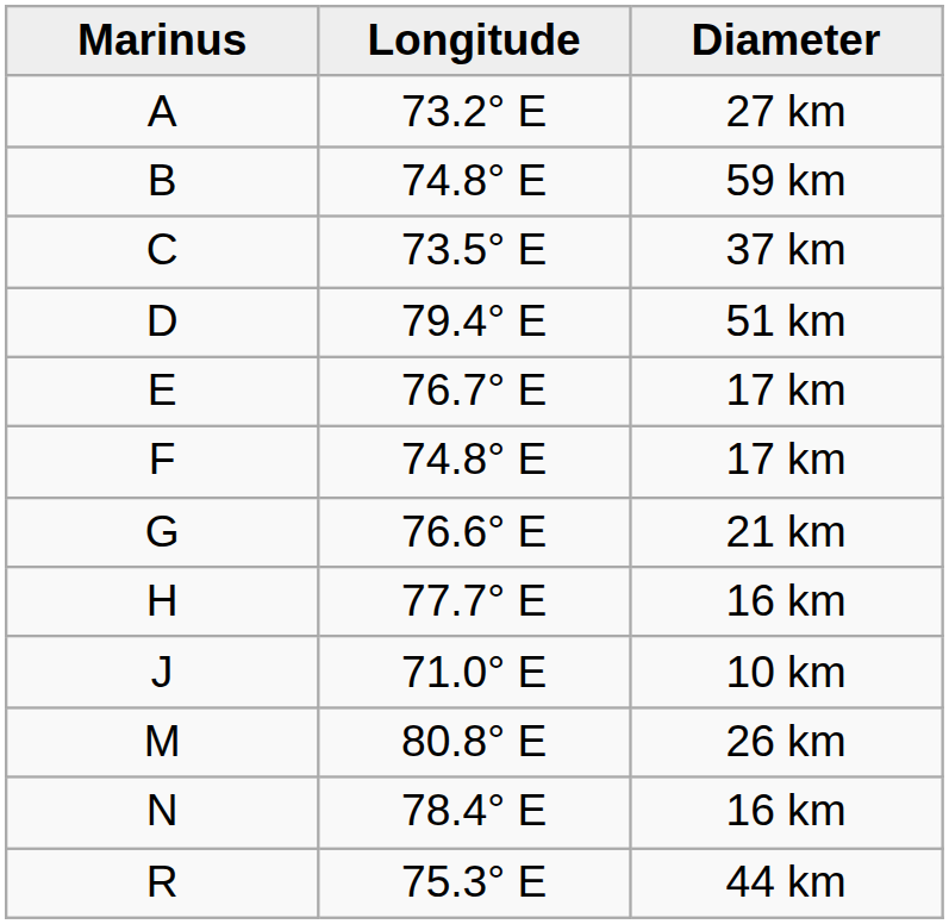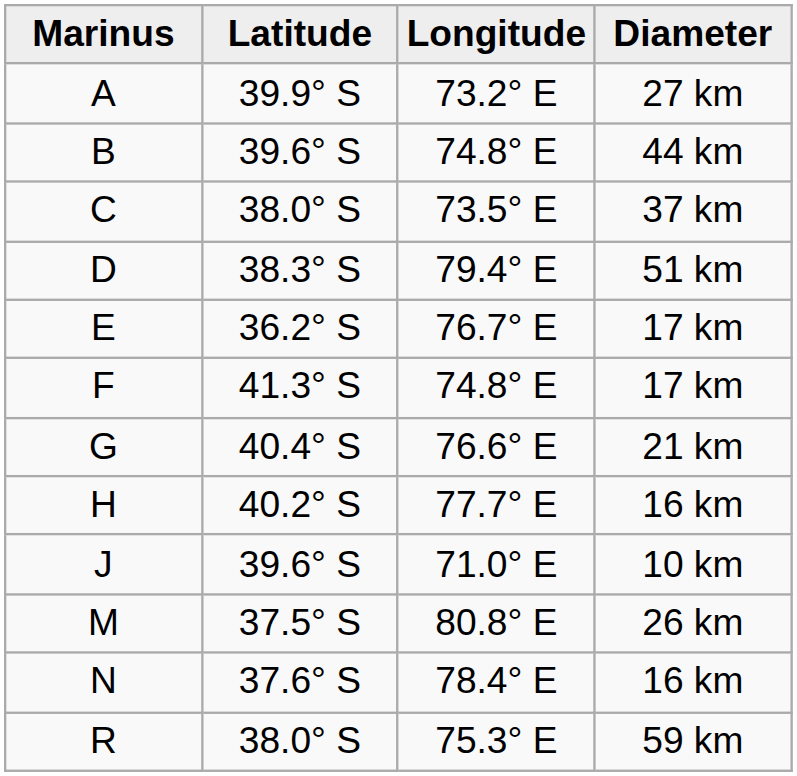 <table class="wikitable">
 <tr>
 <th width="25%" style="background:#eeeeee;">Marinus</th>
+<th width="25%" style="background:#eeeeee;">Latitude</th>
 <th width="25%" style="background:#eeeeee;">Longitude</th>
 <th width="25%" style="background:#eeeeee;">Diameter</th>
 </tr>
 <tr>
 <td align="center">A</td>
+<td align="center">39.9° S</td>
 <td align="center">73.2° E</td>
 <td align="center">27 km</td>
 </tr>
 <tr>
 <td align="center">B</td>
+<td align="center">39.6° S</td>
 <td align="center">74.8° E</td>
-<td align="center">59 km</td>
+<td align="center">44 km</td>
 </tr>
 <tr>
 <td align="center">C</td>
+<td align="center">38.0° S</td>
 <td align="center">73.5° E</td>
 <td align="center">37 km</td>
 </tr>
 <tr>
 <td align="center">D</td>
+<td align="center">38.3° S</td>
 <td align="center">79.4° E</td>
 <td align="center">51 km</td>
 </tr>
 <tr>
 <td align="center">E</td>
+<td align="center">36.2° S</td>
 <td align="center">76.7° E</td>
 <td align="center">17 km</td>
 </tr>
 <tr>
 <td align="center">F</td>
+<td align="center">41.3° S</td>
 <td align="center">74.8° E</td>
 <td align="center">17 km</td>
 </tr>
 <tr>
 <td align="center">G</td>
+<td align="center">40.4° S</td>
 <td align="center">76.6° E</td>
 <td align="center">21 km</td>
 </tr>
 <tr>
 <td align="center">H</td>
+<td align="center">40.2° S</td>
 <td align="center">77.7° E</td>
 <td align="center">16 km</td>
 </tr>
 <tr>
 <td align="center">J</td>
+<td align="center">39.6° S</td>
 <td align="center">71.0° E</td>
 <td align="center">10 km</td>
 </tr>
 <tr>
 <td align="center">M</td>
+<td align="center">37.5° S</td>
 <td align="center">80.8° E</td>
 <td align="center">26 km</td>
 </tr>
 <tr>
 <td align="center">N</td>
+<td align="center">37.6° S</td>
 <td align="center">78.4° E</td>
 <td align="center">16 km</td>
 </tr>
 <tr>
 <td align="center">R</td>
+<td align="center">38.0° S</td>
 <td align="center">75.3° E</td>
-<td align="center">44 km</td>
+<td align="center">59 km</td>
 </tr>
 </table>
